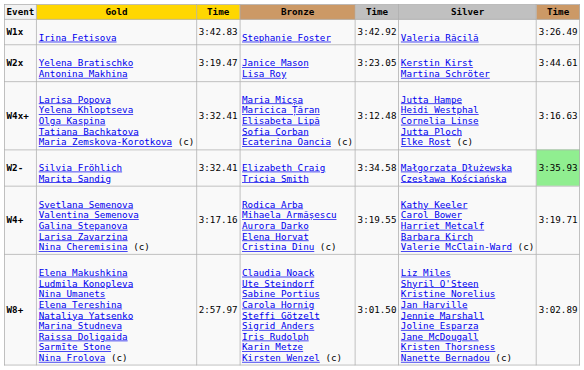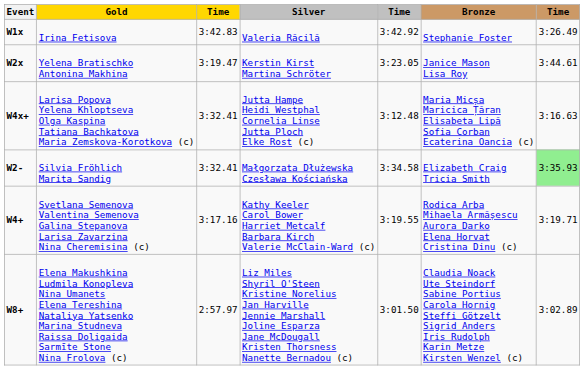 <table class="wikitable">
 <tr>
 <th>Event</th>
 <th style="background: gold;">Gold</th>
 <th style="background: gold;">Time</th>
+<th style="background: silver;">Silver</th>
+<th style="background: silver;">Time</th>
 <th style="background: #cc9966;">Bronze</th>
-<th style="background: silver;">Time</th>
-<th style="background: silver;">Silver</th>
 <th style="background: #cc9966;">Time</th>
 </tr>
 <tr>
 <td><strong>W1x</strong></td>
 <td><br><a href='#'>Irina Fetisova</a></td>
 <td>3:42.83</td>
+<td> <br><a href='#'>Valeria Răcilă</a></td>
+<td>3:42.92</td>
 <td> <br><a href='#'>Stephanie Foster</a></td>
-<td>3:42.92</td>
-<td> <br><a href='#'>Valeria Răcilă</a></td>
 <td>3:26.49</td>
 </tr>
 <tr>
 <td><strong>W2x</strong></td>
 <td> <br><a href='#'>Yelena Bratischko</a><br><a href='#'>Antonina Makhina</a></td>
 <td>3:19.47</td>
+<td> <br><a href='#'>Kerstin Kirst</a><br><a href='#'>Martina Schröter</a></td>
+<td>3:23.05</td>
 <td> <br> <a href='#'>Janice Mason</a> <br> <a href='#'>Lisa Roy</a></td>
-<td>3:23.05</td>
-<td> <br><a href='#'>Kerstin Kirst</a><br><a href='#'>Martina Schröter</a></td>
 <td>3:44.61</td>
 </tr>
 <tr>
 <td><strong>W4x+</strong></td>
 <td> <br> <a href='#'>Larisa Popova</a> <br> <a href='#'>Yelena Khloptseva</a> <br> <a href='#'>Olga Kaspina</a> <br> <a href='#'>Tatiana Bachkatova</a> <br> <a href='#'>Maria Zemskova-Korotkova</a> (c)</td>
 <td>3:32.41</td>
+<td> <br> <a href='#'>Jutta Hampe</a> <br> <a href='#'>Heidi Westphal</a> <br> <a href='#'>Cornelia Linse</a> <br> <a href='#'>Jutta Ploch</a> <br> <a href='#'>Elke Rost</a> (c)</td>
+<td>3:12.48</td>
 <td> <br> <a href='#'>Maria Micșa</a> <br> <a href='#'>Maricica Țăran</a> <br> <a href='#'>Elisabeta Lipă</a> <br> <a href='#'>Sofia Corban</a> <br> <a href='#'>Ecaterina Oancia</a> (c)</td>
-<td>3:12.48</td>
-<td> <br> <a href='#'>Jutta Hampe</a> <br> <a href='#'>Heidi Westphal</a> <br> <a href='#'>Cornelia Linse</a> <br> <a href='#'>Jutta Ploch</a> <br> <a href='#'>Elke Rost</a> (c)</td>
 <td>3:16.63</td>
 </tr>
 <tr>
 <td><strong>W2-</strong></td>
 <td> <br><a href='#'>Silvia Fröhlich</a><br><a href='#'>Marita Sandig</a></td>
 <td>3:32.41</td>
+<td> <br><a href='#'>Małgorzata Dłużewska</a><br><a href='#'>Czesława Kościańska</a></td>
+<td>3:34.58</td>
 <td> <br><a href='#'>Elizabeth Craig</a><br><a href='#'>Tricia Smith</a></td>
-<td>3:34.58</td>
-<td> <br><a href='#'>Małgorzata Dłużewska</a><br><a href='#'>Czesława Kościańska</a></td>
 <td style="background: lightgreen;">3:35.93</td>
 </tr>
 <tr>
 <td><strong>W4+</strong></td>
 <td> <br> <a href='#'>Svetlana Semenova</a> <br> <a href='#'>Valentina Semenova</a> <br> <a href='#'>Galina Stepanova</a> <br> <a href='#'>Larisa Zavarzina</a> <br> <a href='#'>Nina Cheremisina</a> (c)</td>
 <td>3:17.16</td>
+<td> <br> <a href='#'>Kathy Keeler</a> <br> <a href='#'>Carol Bower</a> <br> <a href='#'>Harriet Metcalf</a> <br> <a href='#'>Barbara Kirch</a> <br> <a href='#'>Valerie McClain-Ward</a> (c)</td>
+<td>3:19.55</td>
 <td> <br> <a href='#'>Rodica Arba</a> <br> <a href='#'>Mihaela Armășescu</a> <br> <a href='#'>Aurora Darko</a> <br> <a href='#'>Elena Horvat</a> <br> <a href='#'>Cristina Dinu</a> (c)</td>
-<td>3:19.55</td>
-<td> <br> <a href='#'>Kathy Keeler</a> <br> <a href='#'>Carol Bower</a> <br> <a href='#'>Harriet Metcalf</a> <br> <a href='#'>Barbara Kirch</a> <br> <a href='#'>Valerie McClain-Ward</a> (c)</td>
 <td>3:19.71</td>
 </tr>
 <tr>
 <td><strong>W8+</strong></td>
 <td> <br> <a href='#'>Elena Makushkina</a> <br> <a href='#'>Ludmila Konopleva</a> <br> <a href='#'>Nina Umanets</a> <br> <a href='#'>Elena Tereshina</a> <br> <a href='#'>Nataliya Yatsenko</a> <br> <a href='#'>Marina Studneva</a> <br> <a href='#'>Raissa Doligaida</a> <br> <a href='#'>Sarmīte Stone</a> <br> <a href='#'>Nina Frolova</a> (c)</td>
 <td>2:57.97</td>
+<td> <br> <a href='#'>Liz Miles</a> <br> <a href='#'>Shyril O'Steen</a> <br> <a href='#'>Kristine Norelius</a> <br> <a href='#'>Jan Harville</a> <br> <a href='#'>Jennie Marshall</a> <br> <a href='#'>Joline Esparza</a> <br> <a href='#'>Jane McDougall</a> <br> <a href='#'>Kristen Thorsness</a> <br> <a href='#'>Nanette Bernadou</a> (c)</td>
+<td>3:01.50</td>
 <td> <br> <a href='#'>Claudia Noack</a> <br> <a href='#'>Ute Steindorf</a> <br> <a href='#'>Sabine Portius</a> <br> <a href='#'>Carola Hornig</a> <br> <a href='#'>Steffi Götzelt</a> <br> <a href='#'>Sigrid Anders</a> <br> <a href='#'>Iris Rudolph</a> <br> <a href='#'>Karin Metze</a> <br> <a href='#'>Kirsten Wenzel</a> (c)</td>
-<td>3:01.50</td>
-<td> <br> <a href='#'>Liz Miles</a> <br> <a href='#'>Shyril O'Steen</a> <br> <a href='#'>Kristine Norelius</a> <br> <a href='#'>Jan Harville</a> <br> <a href='#'>Jennie Marshall</a> <br> <a href='#'>Joline Esparza</a> <br> <a href='#'>Jane McDougall</a> <br> <a href='#'>Kristen Thorsness</a> <br> <a href='#'>Nanette Bernadou</a> (c)</td>
 <td>3:02.89</td>
 </tr>
 </table>
